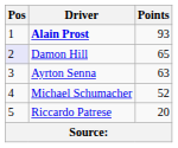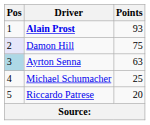 <table class="wikitable" style="font-size: 95%;">
 <tr>
 <th>Pos</th>
 <th>Driver</th>
 <th>Points</th>
 </tr>
 <tr>
 <td>1</td>
 <td> <strong><a href='#'>Alain Prost</a></strong></td>
 <td style="text-align:right;">93</td>
 </tr>
 <tr>
 <td style="background: lavender;">2</td>
 <td> <a href='#'>Damon Hill</a></td>
-<td style="text-align:right;">65</td>
+<td style="text-align:right;">75</td>
 </tr>
 <tr>
-<td>3</td>
+<td style="background: lightblue;">3</td>
 <td> <a href='#'>Ayrton Senna</a></td>
 <td style="text-align:right;">63</td>
 </tr>
 <tr>
 <td>4</td>
 <td> <a href='#'>Michael Schumacher</a></td>
-<td style="text-align:right;">52</td>
+<td style="text-align:right;">25</td>
 </tr>
 <tr>
 <td>5</td>
 <td> <a href='#'>Riccardo Patrese</a></td>
 <td style="text-align:right;">20</td>
 </tr>
 <tr>
 <th colspan=4>Source: </th>
 </tr>
 </table>
